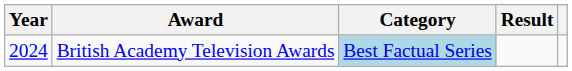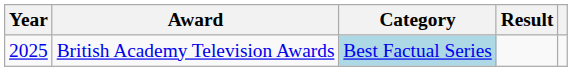 <table class="wikitable">
 <tr>
 <th>Year</th>
 <th>Award</th>
 <th>Category</th>
 <th>Result</th>
 <th></th>
 </tr>
 <tr>
-<td><a href='#'>2024</a></td>
+<td><a href='#'>2025</a></td>
 <td><a href='#'>British Academy Television Awards</a></td>
 <td style="background: lightblue;"><a href='#'>Best Factual Series</a></td>
 <td></td>
 <td align="center"></td>
 </tr>
 </table>
